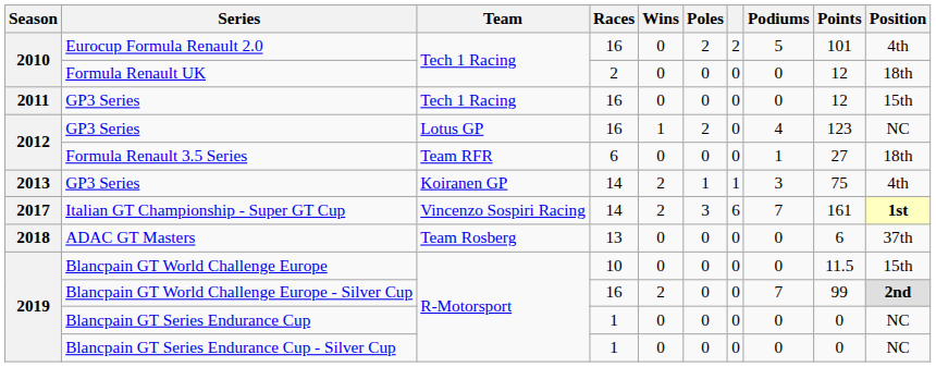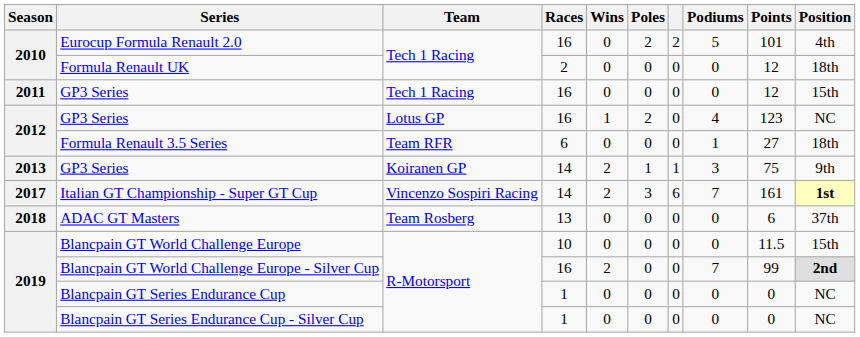 <table class="wikitable" style="font-size: 90%; text-align:center">
 <tr>
 <th>Season</th>
 <th>Series</th>
 <th>Team</th>
 <th>Races</th>
 <th>Wins</th>
 <th>Poles</th>
 <th></th>
 <th>Podiums</th>
 <th>Points</th>
 <th>Position</th>
 </tr>
 <tr>
 <th rowspan=2>2010</th>
 <td align=left><a href='#'>Eurocup Formula Renault 2.0</a></td>
 <td align=left rowspan=2><a href='#'>Tech 1 Racing</a></td>
 <td>16</td>
 <td>0</td>
 <td>2</td>
 <td>2</td>
 <td>5</td>
 <td>101</td>
 <td>4th</td>
 </tr>
 <tr>
 <td align=left><a href='#'>Formula Renault UK</a></td>
 <td>2</td>
 <td>0</td>
 <td>0</td>
 <td>0</td>
 <td>0</td>
 <td>12</td>
 <td>18th</td>
 </tr>
 <tr>
 <th>2011</th>
 <td align=left><a href='#'>GP3 Series</a></td>
 <td align=left><a href='#'>Tech 1 Racing</a></td>
 <td>16</td>
 <td>0</td>
 <td>0</td>
 <td>0</td>
 <td>0</td>
 <td>12</td>
 <td>15th</td>
 </tr>
 <tr>
 <th rowspan=2>2012</th>
 <td align=left><a href='#'>GP3 Series</a></td>
 <td align=left><a href='#'>Lotus GP</a></td>
 <td>16</td>
 <td>1</td>
 <td>2</td>
 <td>0</td>
 <td>4</td>
 <td>123</td>
 <td>NC</td>
 </tr>
 <tr>
 <td align=left><a href='#'>Formula Renault 3.5 Series</a></td>
 <td align=left><a href='#'>Team RFR</a></td>
 <td>6</td>
 <td>0</td>
 <td>0</td>
 <td>0</td>
 <td>1</td>
 <td>27</td>
 <td>18th</td>
 </tr>
 <tr>
 <th>2013</th>
 <td align=left><a href='#'>GP3 Series</a></td>
 <td align=left><a href='#'>Koiranen GP</a></td>
 <td>14</td>
 <td>2</td>
 <td>1</td>
 <td>1</td>
 <td>3</td>
 <td>75</td>
-<td>4th</td>
+<td>9th</td>
 </tr>
 <tr>
 <th>2017</th>
 <td align=left><a href='#'>Italian GT Championship - Super GT Cup</a></td>
 <td align=left nowrap><a href='#'>Vincenzo Sospiri Racing</a></td>
 <td>14</td>
 <td>2</td>
 <td>3</td>
 <td>6</td>
 <td>7</td>
 <td>161</td>
 <td style="background:#FFFFBF;"><strong>1st</strong></td>
 </tr>
 <tr>
 <th>2018</th>
 <td align=left><a href='#'>ADAC GT Masters</a></td>
 <td align=left><a href='#'>Team Rosberg</a></td>
 <td>13</td>
 <td>0</td>
 <td>0</td>
 <td>0</td>
 <td>0</td>
 <td>6</td>
 <td>37th</td>
 </tr>
 <tr>
 <th rowspan=4>2019</th>
 <td align=left><a href='#'>Blancpain GT World Challenge Europe</a></td>
 <td align=left rowspan=4><a href='#'>R-Motorsport</a></td>
 <td>10</td>
 <td>0</td>
 <td>0</td>
 <td>0</td>
 <td>0</td>
 <td>11.5</td>
 <td>15th</td>
 </tr>
 <tr>
 <td align=left nowrap><a href='#'>Blancpain GT World Challenge Europe - Silver Cup</a></td>
 <td>16</td>
 <td>2</td>
 <td>0</td>
 <td>0</td>
 <td>7</td>
 <td>99</td>
 <td style="background:#DFDFDF;"><strong>2nd</strong></td>
 </tr>
 <tr>
 <td align=left><a href='#'>Blancpain GT Series Endurance Cup</a></td>
 <td>1</td>
 <td>0</td>
 <td>0</td>
 <td>0</td>
 <td>0</td>
 <td>0</td>
 <td>NC</td>
 </tr>
 <tr>
 <td align=left><a href='#'>Blancpain GT Series Endurance Cup - Silver Cup</a></td>
 <td>1</td>
 <td>0</td>
 <td>0</td>
 <td>0</td>
 <td>0</td>
 <td>0</td>
 <td>NC</td>
 </tr>
 </table>
